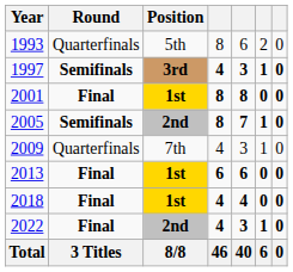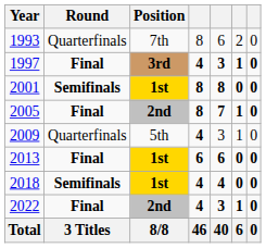 <table class="wikitable" style="text-align: center;">
 <tr>
 <th>Year</th>
 <th>Round</th>
 <th>Position</th>
 <th></th>
 <th></th>
 <th></th>
 <th></th>
 </tr>
 <tr>
 <td> <a href='#'>1993</a></td>
 <td>Quarterfinals</td>
-<td>5th</td>
+<td>7th</td>
 <td>8</td>
 <td>6</td>
 <td>2</td>
 <td>0</td>
 </tr>
 <tr>
 <td> <a href='#'>1997</a></td>
-<td><strong>Semifinals</strong></td>
+<td><strong>Final</strong></td>
 <td style="background:#c96;"><strong>3rd</strong></td>
 <td><strong>4</strong></td>
 <td><strong>3</strong></td>
 <td><strong>1</strong></td>
 <td><strong>0</strong></td>
 </tr>
 <tr>
 <td> <a href='#'>2001</a></td>
-<td><strong>Final</strong></td>
+<td><strong>Semifinals</strong></td>
 <td style="background:Gold;"><strong>1st</strong></td>
 <td><strong>8</strong></td>
 <td><strong>8</strong></td>
 <td><strong>0</strong></td>
 <td><strong>0</strong></td>
 </tr>
 <tr>
 <td> <a href='#'>2005</a></td>
-<td><strong>Semifinals</strong></td>
+<td><strong>Final</strong></td>
 <td style="background:Silver;"><strong>2nd</strong></td>
 <td><strong>8</strong></td>
 <td><strong>7</strong></td>
 <td><strong>1</strong></td>
 <td><strong>0</strong></td>
 </tr>
 <tr>
 <td> <a href='#'>2009</a></td>
 <td>Quarterfinals</td>
-<td>7th</td>
-<td>4</td>
+<td>5th</td>
+<td><strong>4</strong></td>
 <td>3</td>
 <td>1</td>
 <td>0</td>
 </tr>
 <tr>
 <td> <a href='#'>2013</a></td>
 <td><strong>Final</strong></td>
 <td style="background:Gold;"><strong>1st</strong></td>
 <td><strong>6</strong></td>
 <td><strong>6</strong></td>
 <td><strong>0</strong></td>
 <td><strong>0</strong></td>
 </tr>
 <tr>
 <td> <a href='#'>2018</a></td>
-<td><strong>Final</strong></td>
+<td><strong>Semifinals</strong></td>
 <td style="background:Gold;"><strong>1st</strong></td>
 <td><strong>4</strong></td>
 <td><strong>4</strong></td>
 <td><strong>0</strong></td>
 <td><strong>0</strong></td>
 </tr>
 <tr>
 <td> <a href='#'>2022</a></td>
 <td><strong>Final</strong></td>
 <td style="background:Silver;"><strong>2nd</strong></td>
 <td><strong>4</strong></td>
 <td><strong>3</strong></td>
 <td><strong>1</strong></td>
 <td><strong>0</strong></td>
 </tr>
 <tr>
 <th>Total</th>
 <th>3 Titles</th>
 <th>8/8</th>
 <th>46</th>
 <th>40</th>
 <th>6</th>
 <th>0</th>
 </tr>
 </table>
